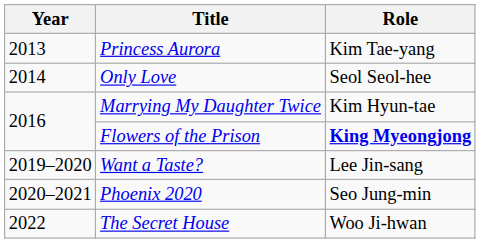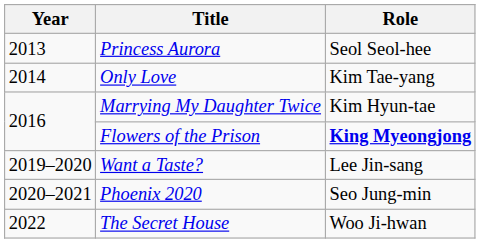 <table class="wikitable">
 <tr>
 <th>Year</th>
 <th>Title</th>
 <th>Role</th>
 </tr>
 <tr>
 <td>2013</td>
 <td><em><a href='#'>Princess Aurora</a></em></td>
-<td>Kim Tae-yang</td>
+<td>Seol Seol-hee</td>
 </tr>
 <tr>
 <td>2014</td>
 <td><em><a href='#'>Only Love</a></em></td>
-<td>Seol Seol-hee</td>
+<td>Kim Tae-yang</td>
 </tr>
 <tr>
 <td rowspan="2">2016</td>
 <td><em><a href='#'>Marrying My Daughter Twice</a></em></td>
 <td>Kim Hyun-tae</td>
 </tr>
 <tr>
 <td><em><a href='#'>Flowers of the Prison</a></em></td>
 <td><strong><a href='#'>King Myeongjong</a></strong></td>
 </tr>
 <tr>
 <td>2019–2020</td>
 <td><em><a href='#'>Want a Taste?</a></em></td>
 <td>Lee Jin-sang</td>
 </tr>
 <tr>
 <td>2020–2021</td>
 <td><em><a href='#'>Phoenix 2020</a></em></td>
 <td>Seo Jung-min</td>
 </tr>
 <tr>
 <td>2022</td>
 <td><em><a href='#'>The Secret House</a></em></td>
 <td>Woo Ji-hwan</td>
 </tr>
 </table>
